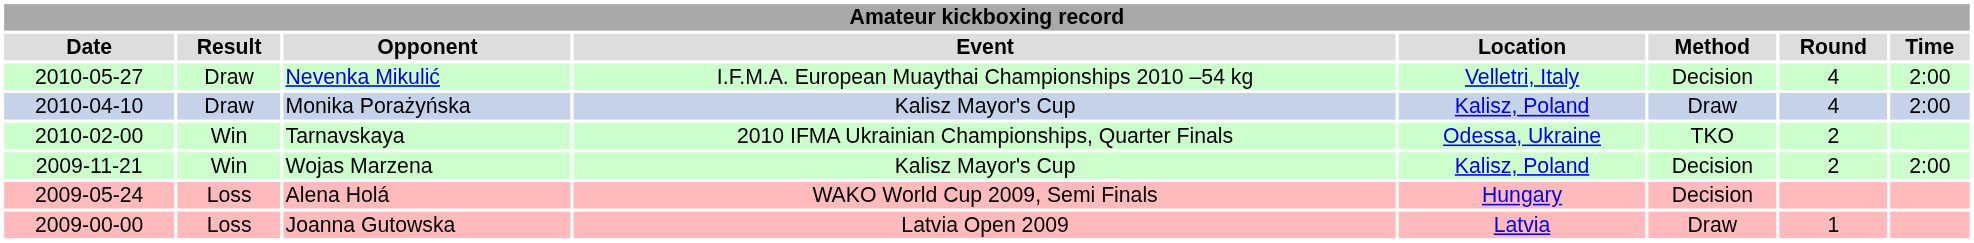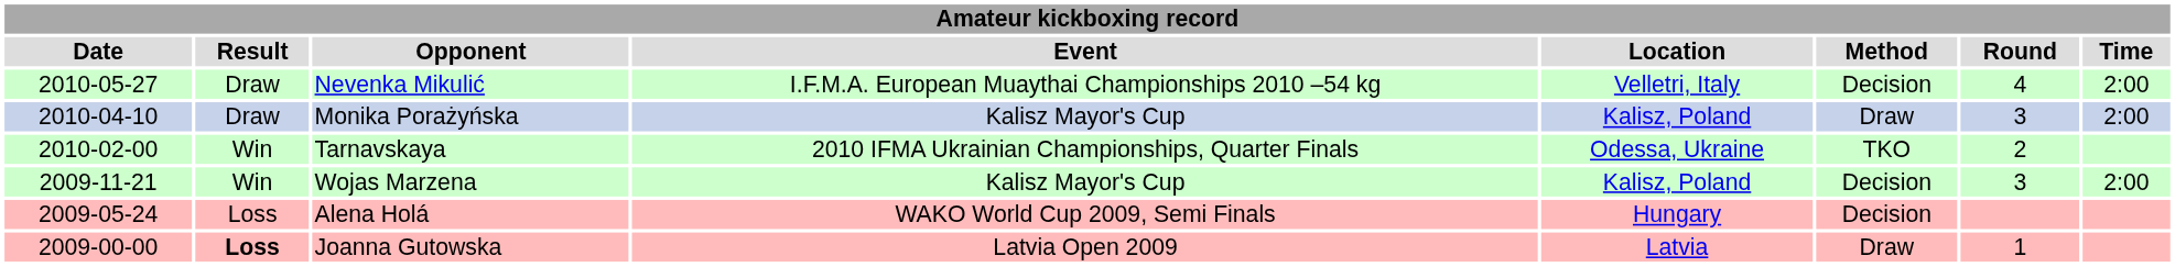 <table class="toccolours"  style="width:100%; clear:both; margin:1.5em auto; font-size:85%; text-align:center;">
 <tr>
 <th colspan="8" style="background:darkGrey;"><span>Amateur kickboxing record</span></th>
 </tr>
 <tr style="background:#ddd;">
 <th>Date</th>
 <th>Result</th>
 <th>Opponent</th>
 <th>Event</th>
 <th>Location</th>
 <th>Method</th>
 <th>Round</th>
 <th>Time</th>
 </tr>
 <tr style="background:#cfc;">
 <td>2010-05-27</td>
 <td>Draw</td>
 <td align=left> <a href='#'>Nevenka Mikulić</a></td>
 <td>I.F.M.A. European Muaythai Championships 2010 –54 kg </td>
 <td><a href='#'>Velletri, Italy</a></td>
 <td>Decision</td>
 <td>4</td>
 <td>2:00</td>
 </tr>
 <tr style="background:#c5d2ea;">
 <td>2010-04-10</td>
 <td>Draw</td>
 <td align=left> Monika Porażyńska</td>
 <td>Kalisz Mayor's Cup</td>
 <td><a href='#'>Kalisz, Poland</a></td>
 <td>Draw</td>
-<td>4</td>
+<td>3</td>
 <td>2:00</td>
 </tr>
 <tr style="background:#cfc;">
 <td>2010-02-00</td>
 <td>Win</td>
 <td align=left> Tarnavskaya</td>
 <td>2010 IFMA Ukrainian Championships, Quarter Finals</td>
 <td><a href='#'>Odessa, Ukraine</a></td>
 <td>TKO</td>
 <td>2</td>
 <td></td>
 </tr>
 <tr style="background:#cfc;">
 <td>2009-11-21</td>
 <td>Win</td>
 <td align=left> Wojas Marzena</td>
 <td>Kalisz Mayor's Cup</td>
 <td><a href='#'>Kalisz, Poland</a></td>
 <td>Decision</td>
-<td>2</td>
+<td>3</td>
 <td>2:00</td>
 </tr>
 <tr style="background:#fbb;">
 <td>2009-05-24</td>
 <td>Loss</td>
 <td align=left> Alena Holá</td>
 <td>WAKO World Cup 2009, Semi Finals</td>
 <td><a href='#'>Hungary</a></td>
 <td>Decision</td>
 <td></td>
 <td></td>
 </tr>
 <tr style="background:#fbb;">
 <td>2009-00-00</td>
-<td>Loss</td>
+<td><strong>Loss</strong></td>
 <td align=left> Joanna Gutowska</td>
 <td>Latvia Open 2009</td>
 <td><a href='#'>Latvia</a></td>
 <td>Draw</td>
 <td>1</td>
 <td></td>
 </tr>
 </table>
